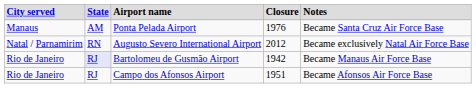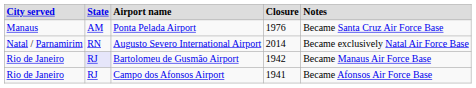 <table class="wikitable sortable">
 <tr valign=baseline style="font-weight:bold; background-color: #DDDDDD;">
 <td><a href='#'>City served</a></td>
 <td><a href='#'>State</a></td>
 <td>Airport name</td>
 <td>Closure</td>
 <td>Notes</td>
 </tr>
 <tr valign=top>
 <td><a href='#'>Manaus</a></td>
 <td><a href='#'>AM</a></td>
 <td><a href='#'>Ponta Pelada Airport</a></td>
 <td>1976</td>
 <td>Became <a href='#'>Santa Cruz Air Force Base</a></td>
 </tr>
 <tr valign=top>
 <td><a href='#'>Natal</a> / <a href='#'>Parnamirim</a></td>
 <td><a href='#'>RN</a></td>
 <td><a href='#'>Augusto Severo International Airport</a></td>
-<td>2012</td>
+<td>2014</td>
 <td>Became exclusively <a href='#'>Natal Air Force Base</a></td>
 </tr>
 <tr valign=top>
 <td><a href='#'>Rio de Janeiro</a></td>
 <td style="background: lavender;"><a href='#'>RJ</a></td>
 <td><a href='#'>Bartolomeu de Gusmão Airport</a></td>
 <td>1942</td>
 <td>Became <a href='#'>Manaus Air Force Base</a></td>
 </tr>
 <tr valign=top>
 <td><a href='#'>Rio de Janeiro</a></td>
 <td><a href='#'>RJ</a></td>
 <td><a href='#'>Campo dos Afonsos Airport</a></td>
-<td>1951</td>
+<td>1941</td>
 <td>Became <a href='#'>Afonsos Air Force Base</a></td>
 </tr>
 </table>
